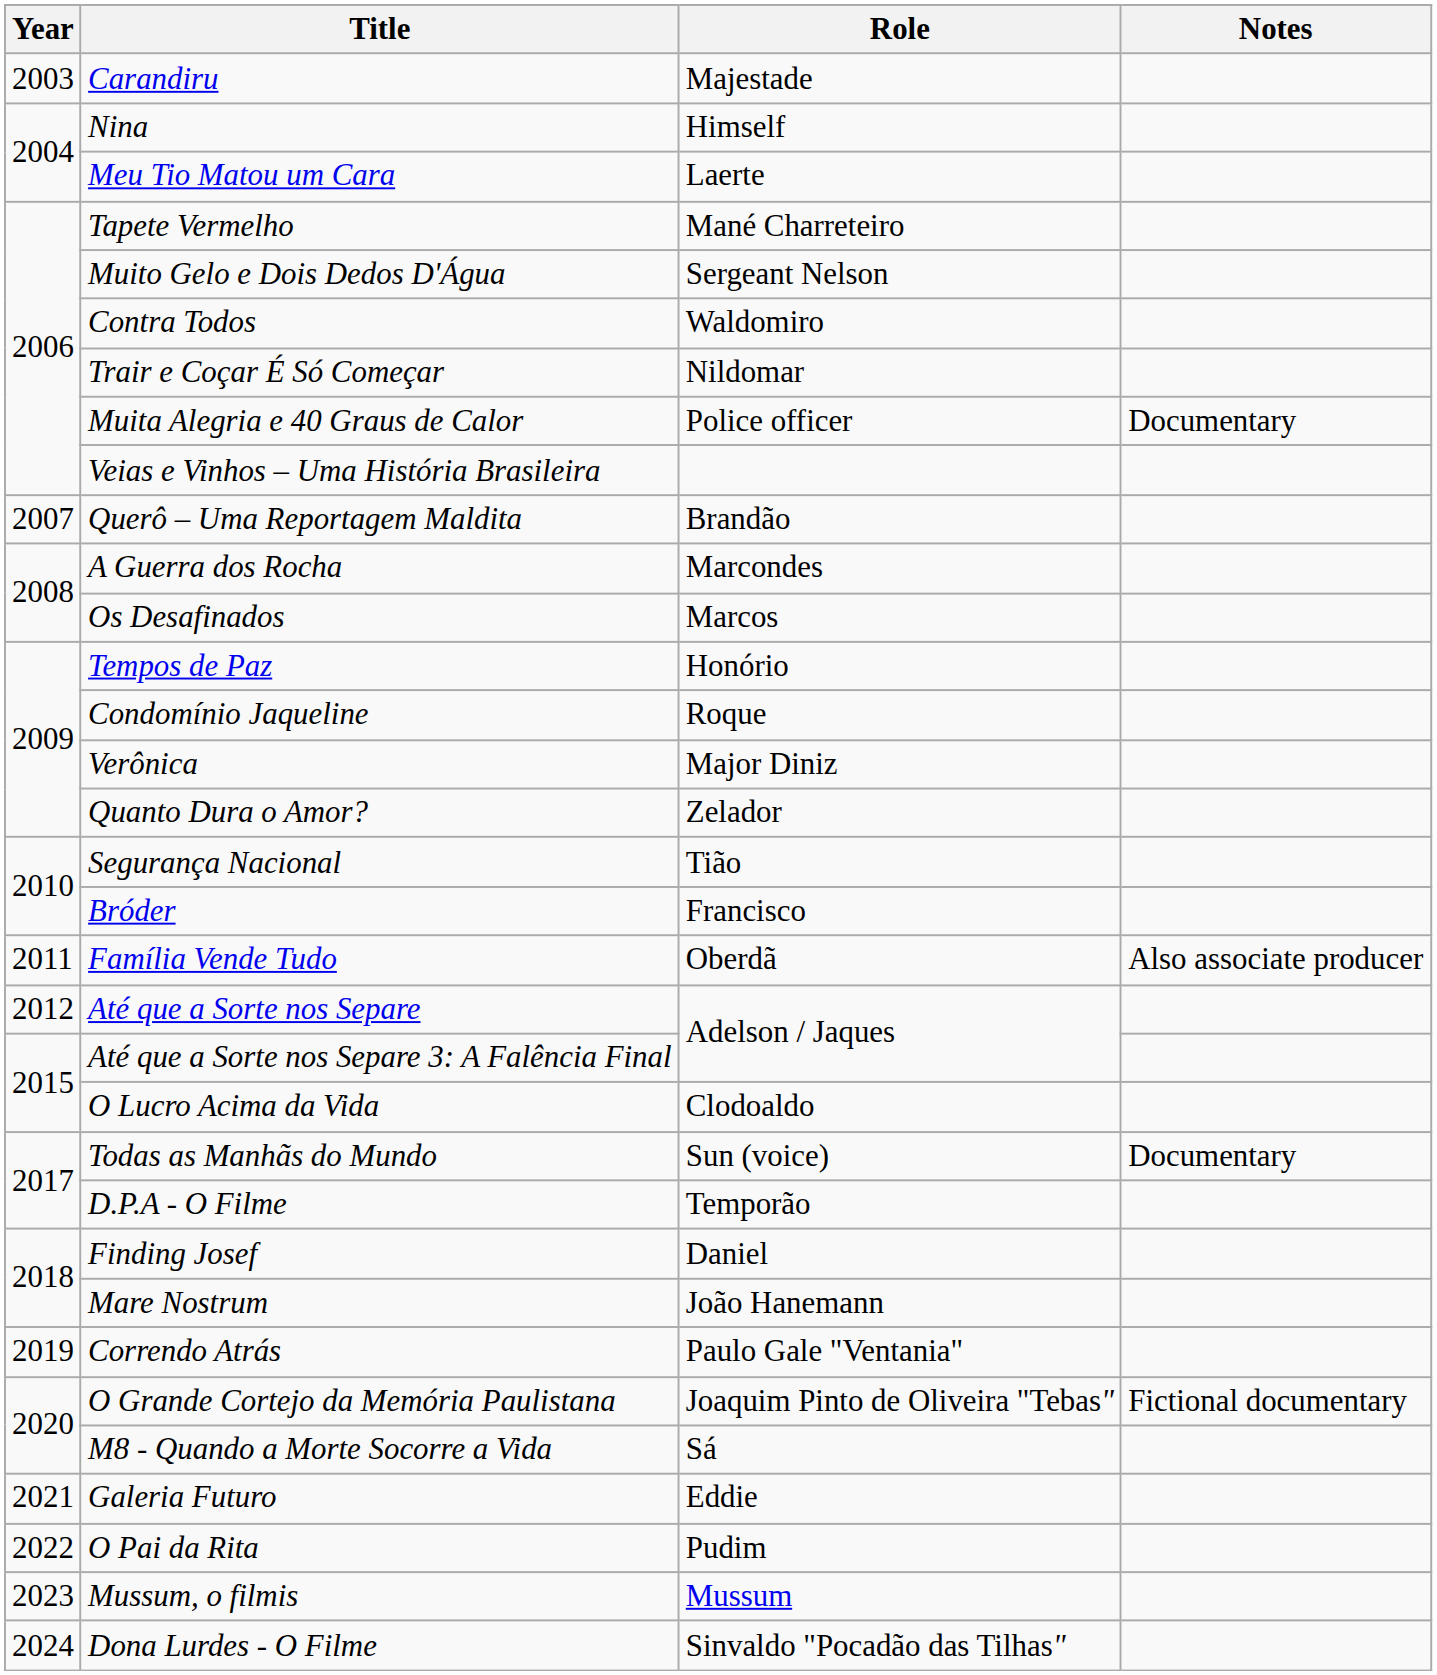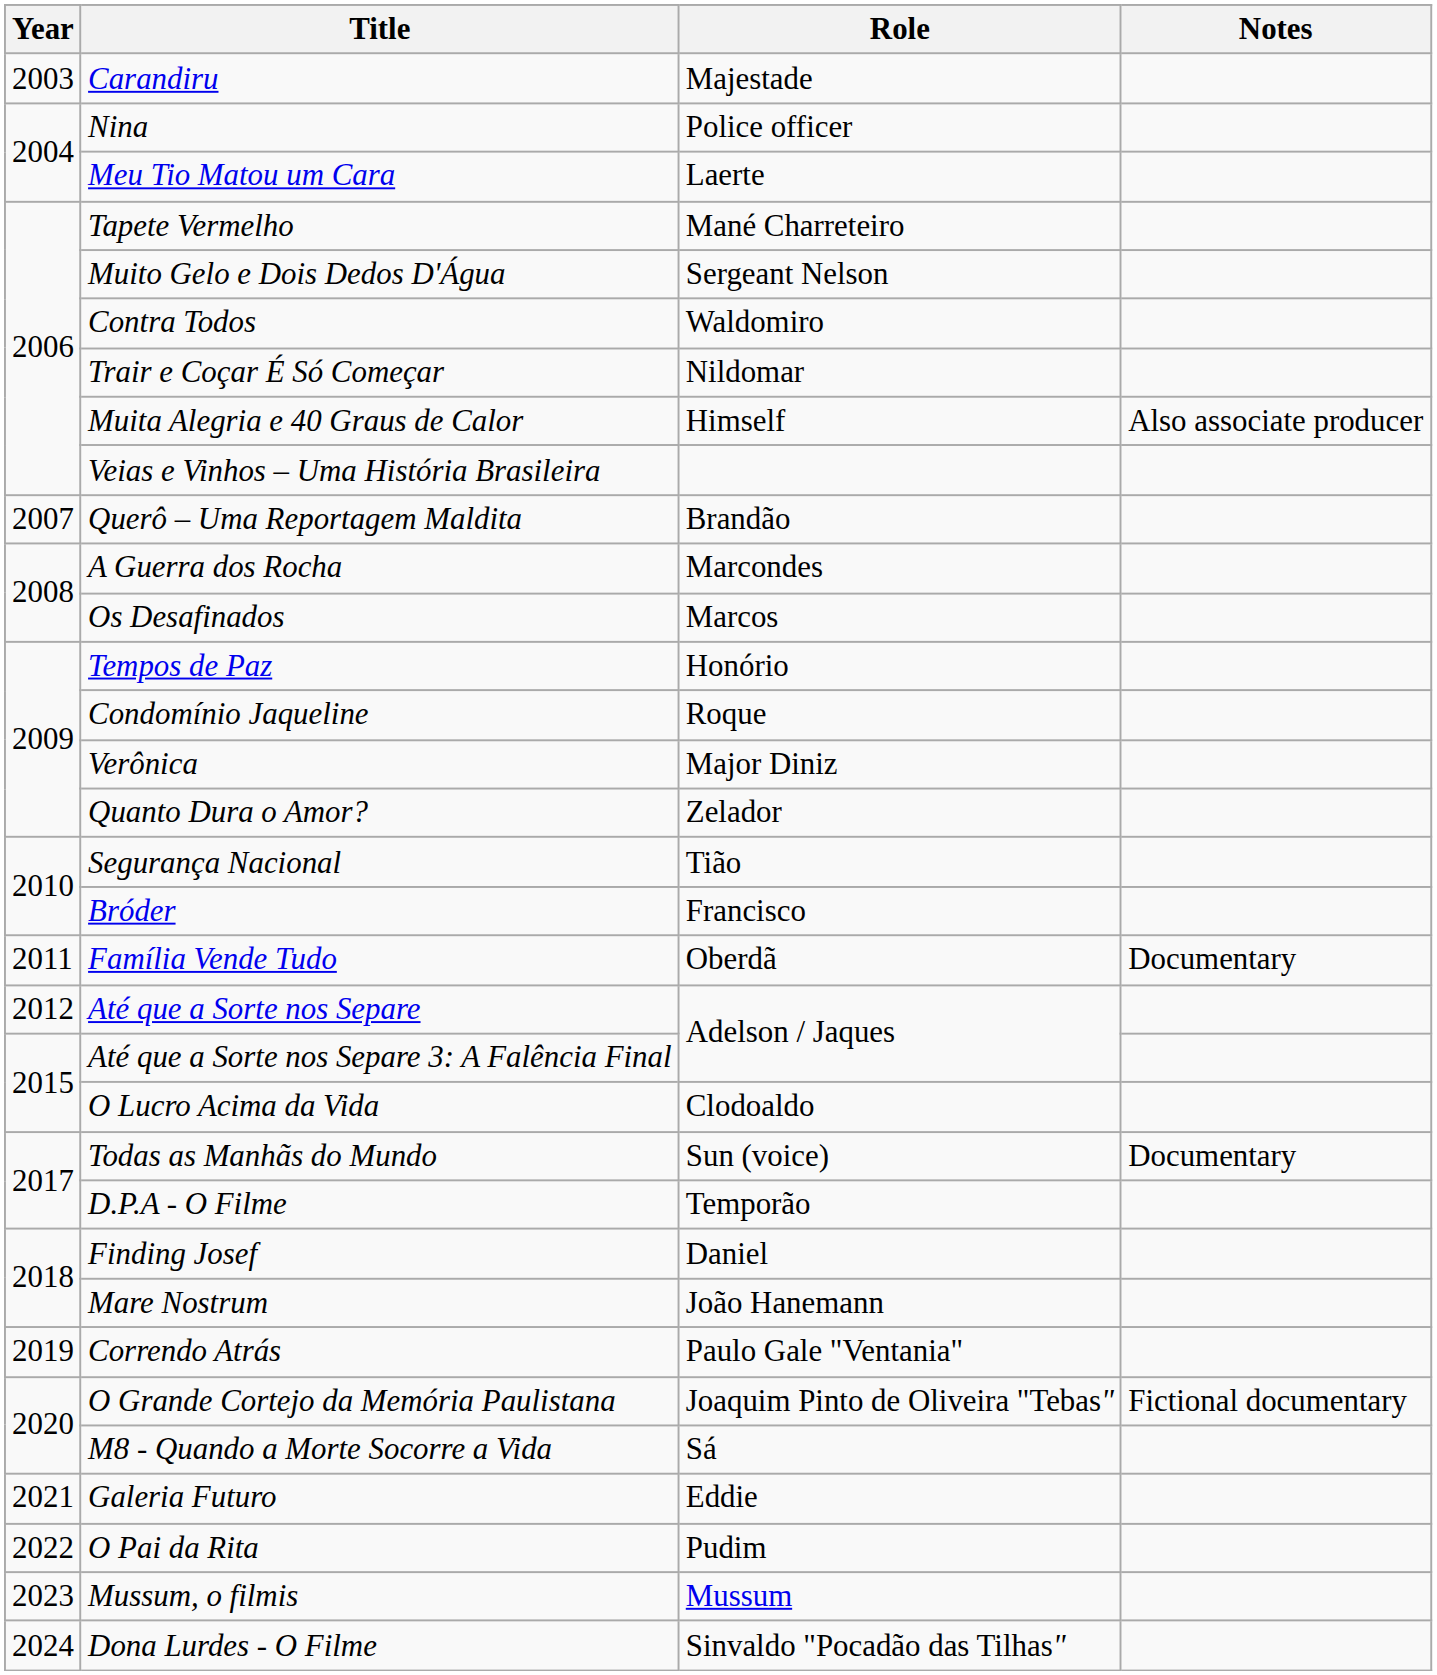 <table class="wikitable">
 <tr>
 <th>Year</th>
 <th>Title</th>
 <th>Role</th>
 <th>Notes</th>
 </tr>
 <tr>
 <td>2003</td>
 <td><em><a href='#'>Carandiru</a></em></td>
 <td>Majestade</td>
 <td></td>
 </tr>
 <tr>
 <td rowspan="2">2004</td>
 <td><em>Nina</em></td>
-<td>Himself</td>
+<td>Police officer</td>
 <td></td>
 </tr>
 <tr>
 <td><em><a href='#'>Meu Tio Matou um Cara</a></em></td>
 <td>Laerte</td>
 <td></td>
 </tr>
 <tr>
 <td rowspan="6">2006</td>
 <td><em>Tapete Vermelho</em></td>
 <td>Mané Charreteiro</td>
 <td></td>
 </tr>
 <tr>
 <td><em>Muito Gelo e Dois Dedos D'Água</em></td>
 <td>Sergeant Nelson</td>
 <td></td>
 </tr>
 <tr>
 <td><em>Contra Todos</em></td>
 <td>Waldomiro</td>
 <td></td>
 </tr>
 <tr>
 <td><em>Trair e Coçar É Só Começar</em></td>
 <td>Nildomar</td>
 <td></td>
 </tr>
 <tr>
 <td><em>Muita Alegria e 40 Graus de Calor</em></td>
-<td>Police officer</td>
-<td>Documentary</td>
+<td>Himself</td>
+<td>Also associate producer</td>
 </tr>
 <tr>
 <td><em>Veias e Vinhos – Uma História Brasileira</em></td>
 <td></td>
 <td></td>
 </tr>
 <tr>
 <td>2007</td>
 <td><em>Querô – Uma Reportagem Maldita</em></td>
 <td>Brandão</td>
 <td></td>
 </tr>
 <tr>
 <td rowspan="2">2008</td>
 <td><em>A Guerra dos Rocha</em></td>
 <td>Marcondes</td>
 <td></td>
 </tr>
 <tr>
 <td><em>Os Desafinados</em></td>
 <td>Marcos</td>
 <td></td>
 </tr>
 <tr>
 <td rowspan="4">2009</td>
 <td><em><a href='#'>Tempos de Paz</a></em></td>
 <td>Honório</td>
 <td></td>
 </tr>
 <tr>
 <td><em>Condomínio Jaqueline</em></td>
 <td>Roque</td>
 <td></td>
 </tr>
 <tr>
 <td><em>Verônica</em></td>
 <td>Major Diniz</td>
 <td></td>
 </tr>
 <tr>
 <td><em>Quanto Dura o Amor?</em></td>
 <td>Zelador</td>
 <td></td>
 </tr>
 <tr>
 <td rowspan="2">2010</td>
 <td><em>Segurança Nacional</em></td>
 <td>Tião</td>
 <td></td>
 </tr>
 <tr>
 <td><em><a href='#'>Bróder</a></em></td>
 <td>Francisco</td>
 <td></td>
 </tr>
 <tr>
 <td>2011</td>
 <td><em><a href='#'>Família Vende Tudo</a></em></td>
 <td>Oberdã</td>
-<td>Also associate producer</td>
+<td>Documentary</td>
 </tr>
 <tr>
 <td>2012</td>
 <td><em><a href='#'>Até que a Sorte nos Separe</a></em></td>
 <td rowspan="2">Adelson / Jaques</td>
 <td></td>
 </tr>
 <tr>
 <td rowspan="2">2015</td>
 <td><em>Até que a Sorte nos Separe 3: A Falência Final</em></td>
 <td></td>
 </tr>
 <tr>
 <td><em>O Lucro Acima da Vida</em></td>
 <td>Clodoaldo</td>
 <td></td>
 </tr>
 <tr>
 <td rowspan="2">2017</td>
 <td><em>Todas as Manhãs do Mundo</em></td>
 <td>Sun (voice)</td>
 <td>Documentary</td>
 </tr>
 <tr>
 <td><em>D.P.A - O Filme</em></td>
 <td>Temporão</td>
 <td></td>
 </tr>
 <tr>
 <td rowspan="2">2018</td>
 <td><em>Finding Josef</em></td>
 <td>Daniel</td>
 <td></td>
 </tr>
 <tr>
 <td><em>Mare Nostrum</em></td>
 <td>João Hanemann</td>
 <td></td>
 </tr>
 <tr>
 <td>2019</td>
 <td><em>Correndo Atrás</em></td>
 <td>Paulo Gale "Ventania"</td>
 <td></td>
 </tr>
 <tr>
 <td rowspan="2">2020</td>
 <td><em>O Grande Cortejo da Memória Paulistana</em></td>
 <td>Joaquim Pinto de Oliveira "Tebas<em>"</em></td>
 <td>Fictional documentary</td>
 </tr>
 <tr>
 <td><em>M8 - Quando a Morte Socorre a Vida</em></td>
 <td>Sá</td>
 <td></td>
 </tr>
 <tr>
 <td>2021</td>
 <td><em>Galeria Futuro</em></td>
 <td>Eddie</td>
 <td></td>
 </tr>
 <tr>
 <td>2022</td>
 <td><em>O Pai da Rita</em></td>
 <td>Pudim</td>
 <td></td>
 </tr>
 <tr>
 <td>2023</td>
 <td><em>Mussum, o filmis</em></td>
 <td><a href='#'>Mussum</a></td>
 <td></td>
 </tr>
 <tr>
 <td>2024</td>
 <td><em>Dona Lurdes - O Filme</em></td>
 <td>Sinvaldo "Pocadão das Tilhas<em>"</em></td>
 <td></td>
 </tr>
 </table>
